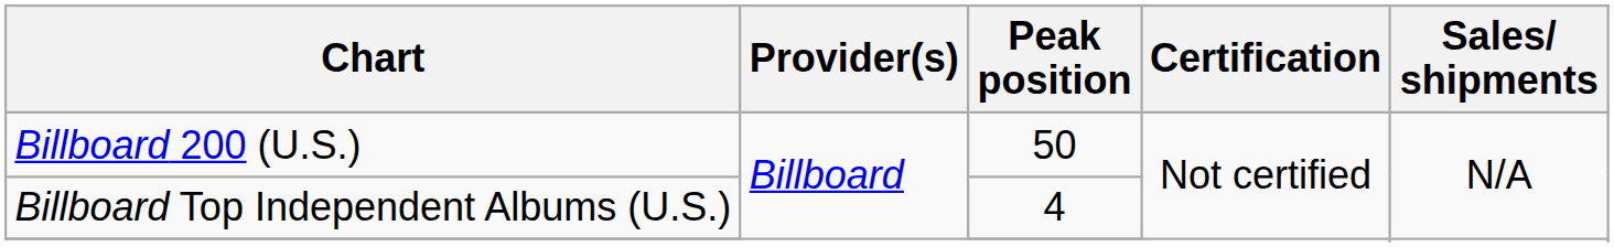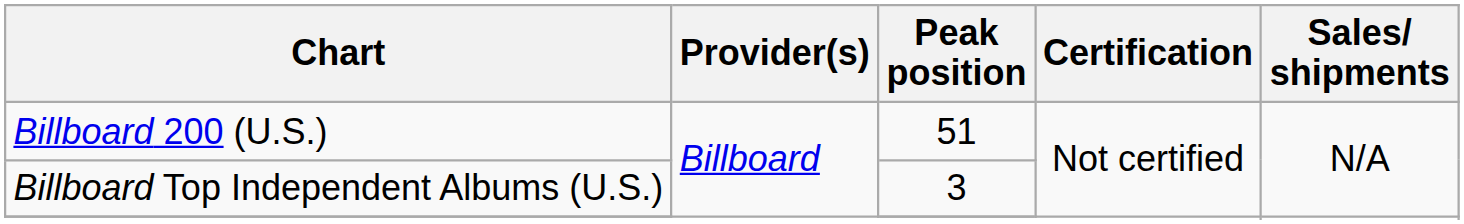 <table class="wikitable">
 <tr>
 <th align="center">Chart</th>
 <th align="center">Provider(s)</th>
 <th align="center">Peak<br>position</th>
 <th align="center">Certification</th>
 <th align="center">Sales/<br>shipments</th>
 </tr>
 <tr>
 <td align="left"><a href='#'><em>Billboard</em> 200</a> (U.S.)</td>
 <td align="left" rowspan="5"><em><a href='#'>Billboard</a></em></td>
-<td align="center">50</td>
+<td align="center">51</td>
 <td align="center" rowspan="5">Not certified</td>
 <td align="center" rowspan="5">N/A</td>
 </tr>
 <tr>
 <td align="left"><em>Billboard</em> Top Independent Albums (U.S.)</td>
-<td align="center">4</td>
+<td align="center">3</td>
 </tr>
 <tr>
 </tr>
 </table>
